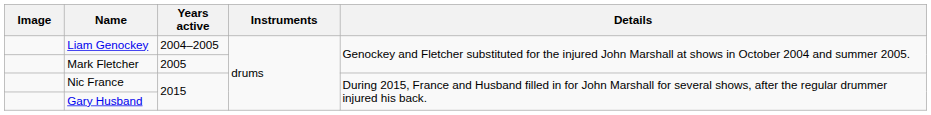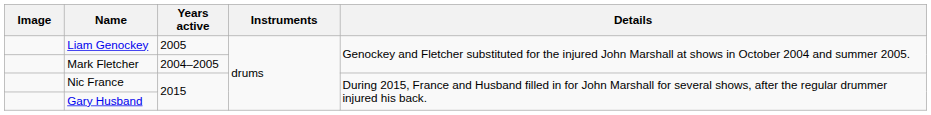 <table class="wikitable" border="1" width=100%>
 <tr>
 <th width="75">Image</th>
 <th width="120">Name</th>
 <th width="90">Years active</th>
 <th width="145">Instruments</th>
 <th>Details</th>
 </tr>
 <tr>
 <td></td>
 <td><a href='#'>Liam Genockey</a></td>
-<td>2004–2005</td>
+<td>2005</td>
 <td rowspan="4">drums</td>
 <td rowspan="2">Genockey and Fletcher substituted for the injured John Marshall at shows in October 2004 and summer 2005.</td>
 </tr>
 <tr>
 <td></td>
 <td>Mark Fletcher</td>
-<td>2005</td>
+<td>2004–2005</td>
 </tr>
 <tr>
 <td></td>
 <td>Nic France</td>
 <td rowspan="2">2015</td>
 <td rowspan="2">During 2015, France and Husband filled in for John Marshall for several shows, after the regular drummer injured his back.</td>
 </tr>
 <tr>
 <td></td>
 <td><a href='#'>Gary Husband</a></td>
 </tr>
 </table>
